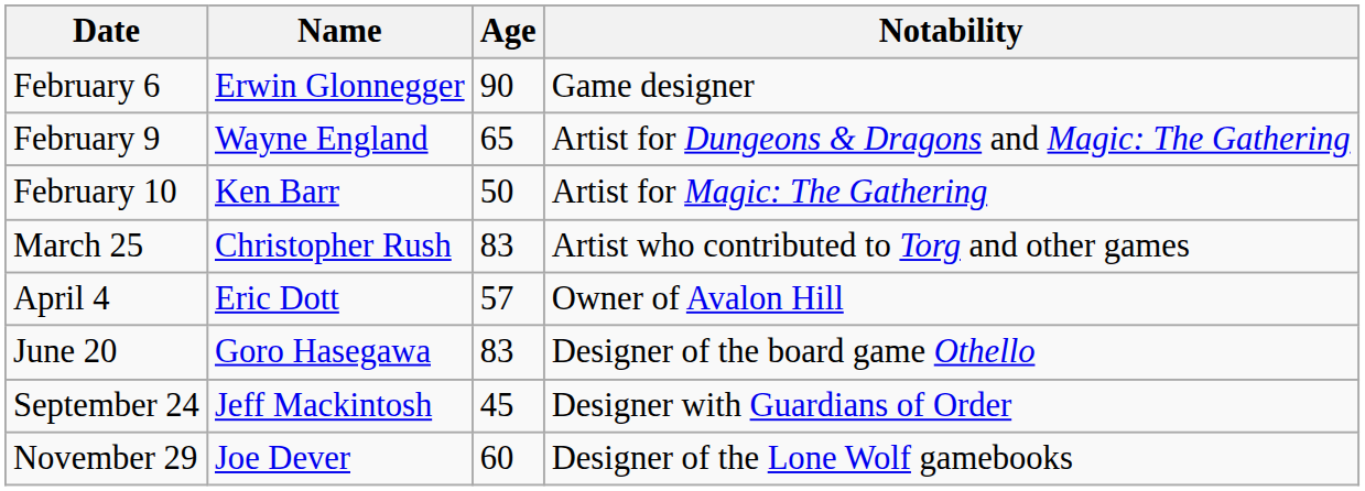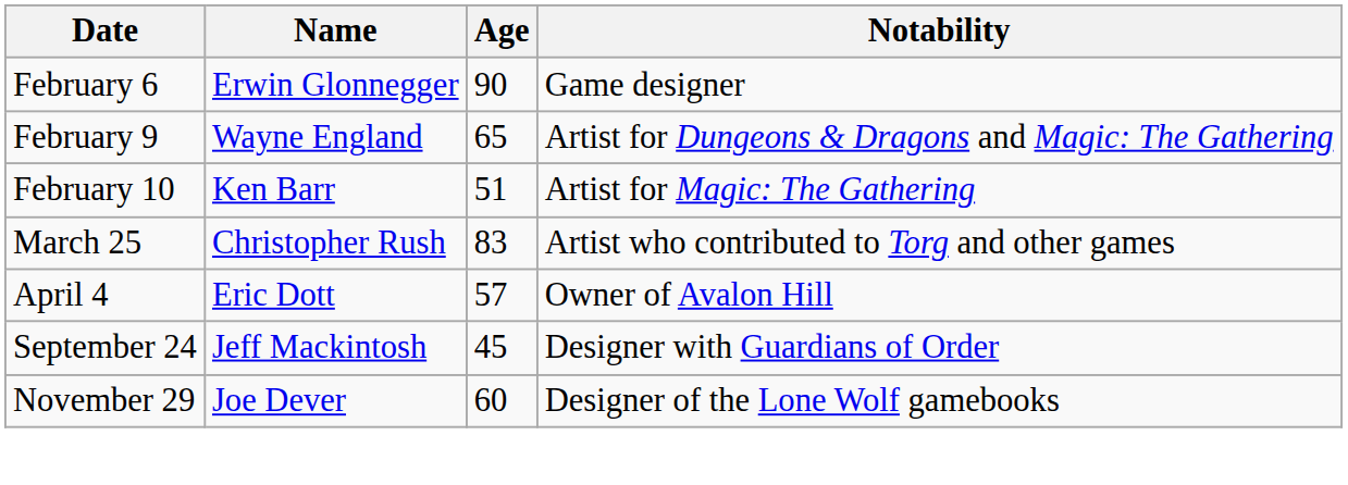 <table class="wikitable">
 <tr>
 <th>Date</th>
 <th>Name</th>
 <th>Age</th>
 <th>Notability</th>
 </tr>
 <tr>
 <td>February 6</td>
 <td><a href='#'>Erwin Glonnegger</a></td>
 <td>90</td>
 <td>Game designer</td>
 </tr>
 <tr>
 <td>February 9</td>
 <td><a href='#'>Wayne England</a></td>
 <td>65</td>
 <td>Artist for <em><a href='#'>Dungeons & Dragons</a></em> and <em><a href='#'>Magic: The Gathering</a></em></td>
 </tr>
 <tr>
 <td>February 10</td>
 <td><a href='#'>Ken Barr</a></td>
-<td>50</td>
+<td>51</td>
 <td>Artist for <em><a href='#'>Magic: The Gathering</a></em></td>
 </tr>
 <tr>
 <td>March 25</td>
 <td><a href='#'>Christopher Rush</a></td>
 <td>83</td>
 <td>Artist who contributed to <em><a href='#'>Torg</a></em> and other games</td>
 </tr>
 <tr>
 <td>April 4</td>
 <td><a href='#'>Eric Dott</a></td>
 <td>57</td>
 <td>Owner of <a href='#'>Avalon Hill</a></td>
 </tr>
 <tr>
-<td>June 20</td>
-<td><a href='#'>Goro Hasegawa</a></td>
-<td>83</td>
-<td>Designer of the board game <em><a href='#'>Othello</a></em></td>
-</tr>
-<tr>
 <td>September 24</td>
 <td><a href='#'>Jeff Mackintosh</a></td>
 <td>45</td>
 <td>Designer with <a href='#'>Guardians of Order</a></td>
 </tr>
 <tr>
 <td>November 29</td>
 <td><a href='#'>Joe Dever</a></td>
 <td>60</td>
 <td>Designer of the <a href='#'>Lone Wolf</a> gamebooks</td>
 </tr>
 </table>
